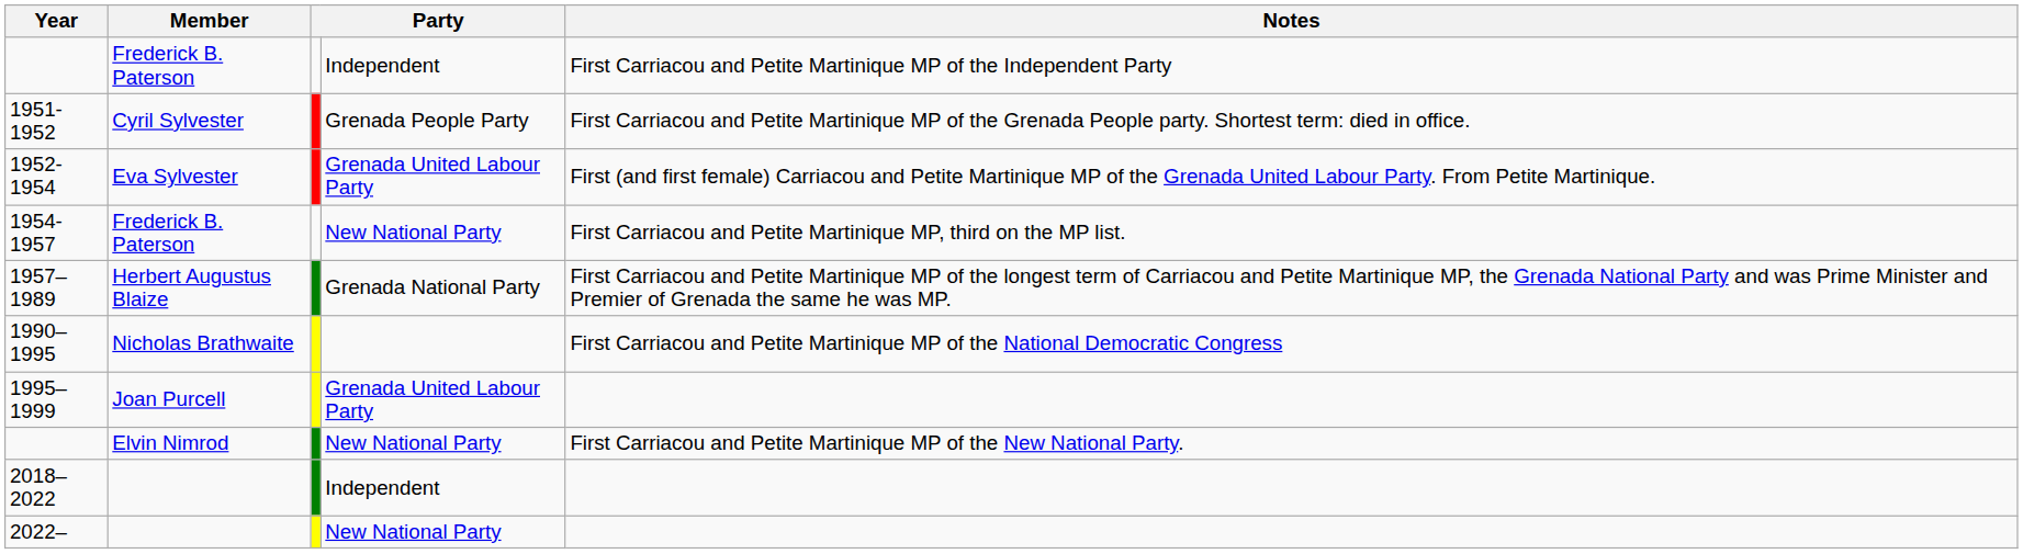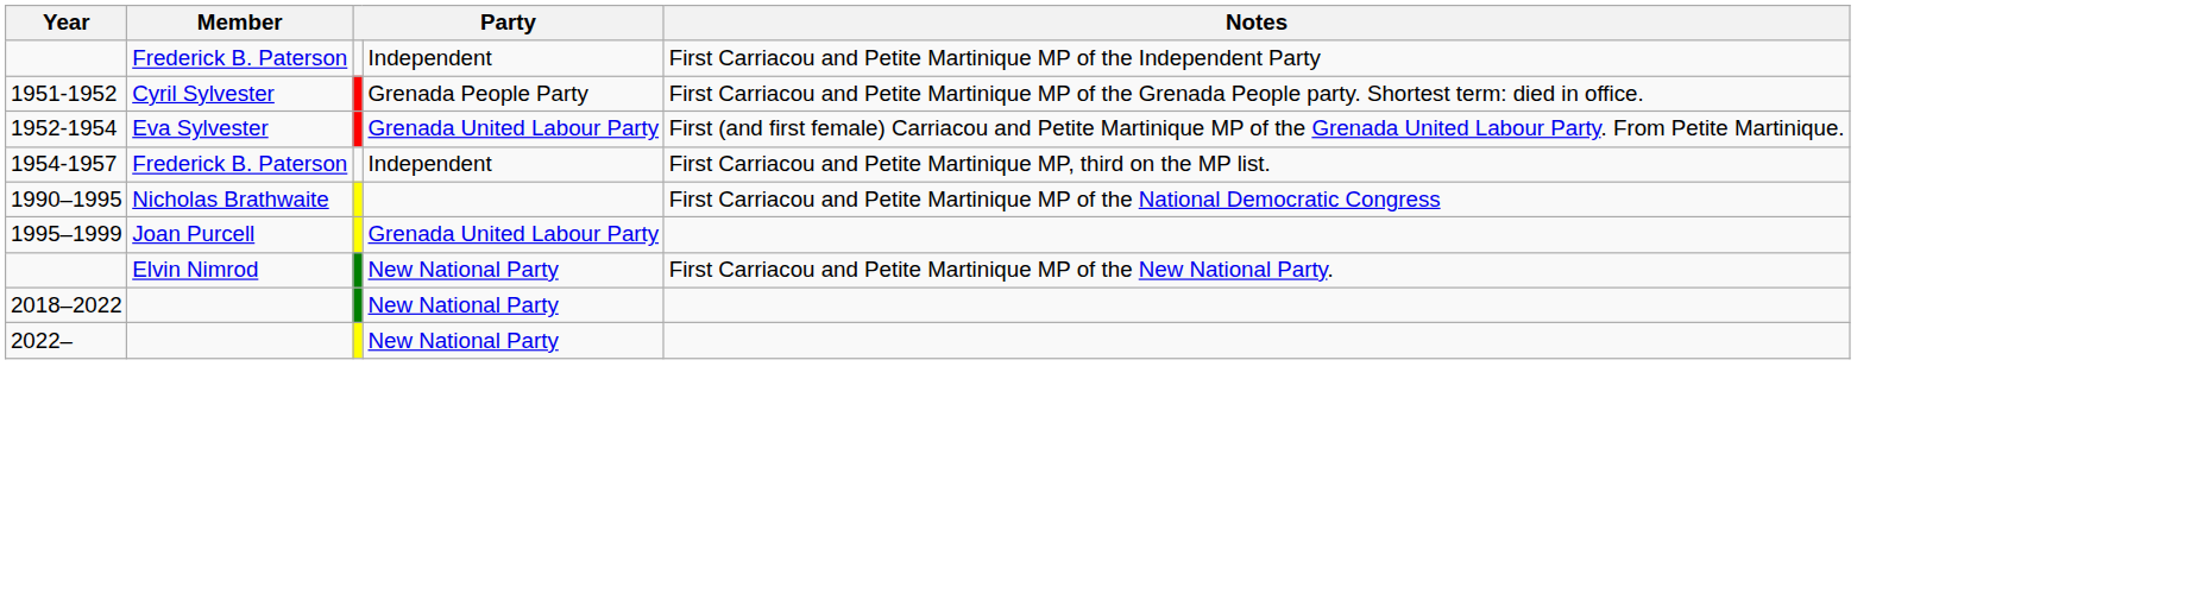 <table class="wikitable">
 <tr>
 <th>Year</th>
 <th>Member</th>
 <th colspan=2>Party</th>
 <th>Notes</th>
 </tr>
 <tr>
 <td></td>
 <td><a href='#'>Frederick B. Paterson</a></td>
 <td></td>
 <td>Independent</td>
 <td>First Carriacou and Petite Martinique MP of the Independent Party</td>
 </tr>
 <tr>
 <td>1951-1952</td>
 <td><a href='#'>Cyril Sylvester</a></td>
 <td style="background-color: Red"></td>
 <td>Grenada People Party</td>
 <td>First Carriacou and Petite Martinique MP of the Grenada People party. Shortest term: died in office.</td>
 </tr>
 <tr>
 <td>1952-1954</td>
 <td><a href='#'>Eva Sylvester</a></td>
 <td style="background-color: Red"></td>
 <td><a href='#'>Grenada United Labour Party</a></td>
 <td>First (and first female) Carriacou and Petite Martinique MP of the <a href='#'>Grenada United Labour Party</a>. From Petite Martinique.</td>
 </tr>
 <tr>
 <td>1954-1957</td>
 <td><a href='#'>Frederick B. Paterson</a></td>
 <td></td>
-<td><a href='#'>New National Party</a></td>
+<td>Independent</td>
 <td>First Carriacou and Petite Martinique MP, third on the MP list.</td>
-</tr>
-<tr>
-<td>1957–1989</td>
-<td><a href='#'>Herbert Augustus Blaize</a></td>
-<td style="background-color: Green"></td>
-<td>Grenada National Party</td>
-<td>First Carriacou and Petite Martinique MP of the longest term of Carriacou and Petite Martinique MP, the <a href='#'>Grenada National Party</a> and was Prime Minister and Premier of Grenada the same he was MP.</td>
 </tr>
 <tr>
 <td>1990–1995</td>
 <td><a href='#'>Nicholas Brathwaite</a></td>
 <td style="background-color: Yellow"></td>
 <td></td>
 <td>First Carriacou and Petite Martinique MP of the <a href='#'>National Democratic Congress</a></td>
 </tr>
 <tr>
 <td>1995–1999</td>
 <td><a href='#'>Joan Purcell</a></td>
 <td style="background-color: Yellow"></td>
 <td><a href='#'>Grenada United Labour Party</a></td>
 <td></td>
 </tr>
 <tr>
 <td></td>
 <td><a href='#'>Elvin Nimrod</a></td>
 <td style="background-color: Green"></td>
 <td><a href='#'>New National Party</a></td>
 <td>First Carriacou and Petite Martinique MP of the <a href='#'>New National Party</a>.</td>
 </tr>
 <tr>
 <td>2018–2022</td>
 <td></td>
 <td style="background-color: Green"></td>
-<td>Independent</td>
+<td><a href='#'>New National Party</a></td>
 </tr>
 <tr>
 <td>2022–</td>
 <td></td>
 <td style="background-color: Yellow"></td>
 <td><a href='#'>New National Party</a></td>
 <td></td>
 </tr>
 </table>
